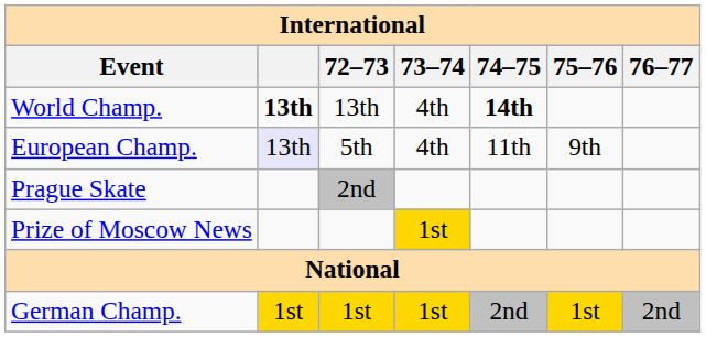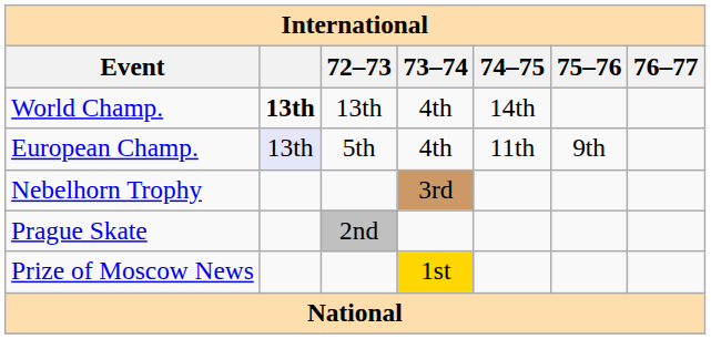 <table class="wikitable" style="text-align:center">
 <tr>
 <th style="background-color: #ffdead; " colspan=7 align=center>International</th>
 </tr>
 <tr>
 <th>Event</th>
 <th></th>
 <th>72–73</th>
 <th>73–74</th>
 <th>74–75</th>
 <th>75–76</th>
 <th>76–77</th>
 </tr>
 <tr>
 <td align=left><a href='#'>World Champ.</a></td>
 <td><strong>13th</strong></td>
 <td>13th</td>
 <td>4th</td>
-<td><strong>14th</strong></td>
+<td>14th</td>
 <td></td>
 <td></td>
 </tr>
 <tr>
 <td align=left><a href='#'>European Champ.</a></td>
 <td style="background: lavender;">13th</td>
 <td>5th</td>
 <td>4th</td>
 <td>11th</td>
 <td>9th</td>
+<td></td>
+</tr>
+<tr>
+<td align=left><a href='#'>Nebelhorn Trophy</a></td>
+<td></td>
+<td></td>
+<td bgcolor=cc9966>3rd</td>
+<td></td>
+<td></td>
 <td></td>
 </tr>
 <tr>
 <td align=left><a href='#'>Prague Skate</a></td>
 <td></td>
 <td bgcolor=silver>2nd</td>
 <td></td>
 <td></td>
 <td></td>
 <td></td>
 </tr>
 <tr>
 <td align=left><a href='#'>Prize of Moscow News</a></td>
 <td></td>
 <td></td>
 <td bgcolor=gold>1st</td>
 <td></td>
 <td></td>
 <td></td>
 </tr>
 <tr>
 <th style="background-color: #ffdead; " colspan=7 align=center>National</th>
 </tr>
-<tr>
-<td align=left><a href='#'>German Champ.</a></td>
-<td bgcolor=gold>1st</td>
-<td bgcolor=gold>1st</td>
-<td bgcolor=gold>1st</td>
-<td bgcolor=silver>2nd</td>
-<td bgcolor=gold>1st</td>
-<td bgcolor=silver>2nd</td>
-</tr>
 </table>
